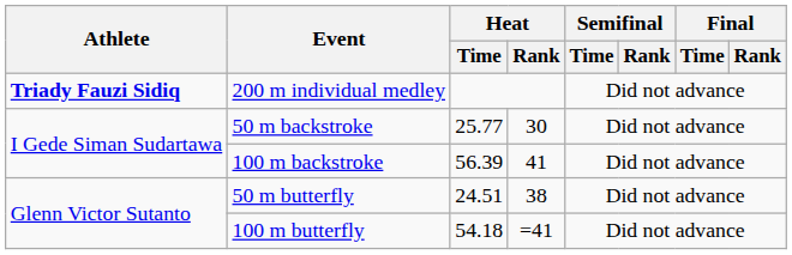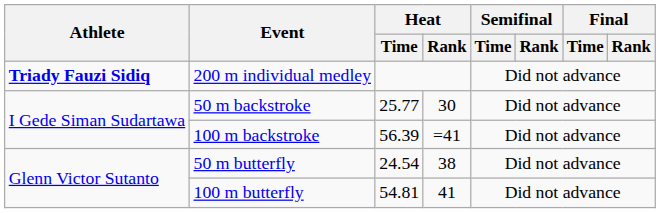 <table class=wikitable style="font-size:90%">
 <tr>
 <th rowspan="2">Athlete</th>
 <th rowspan="2">Event</th>
 <th colspan="2">Heat</th>
 <th colspan="2">Semifinal</th>
 <th colspan="2">Final</th>
 </tr>
 <tr style="font-size:95%">
 <th>Time</th>
 <th>Rank</th>
 <th>Time</th>
 <th>Rank</th>
 <th>Time</th>
 <th>Rank</th>
 </tr>
 <tr align=center>
 <td align=left><strong><a href='#'>Triady Fauzi Sidiq</a></strong></td>
 <td align=left><a href='#'>200 m individual medley</a></td>
 <td colspan=2></td>
 <td colspan=4>Did not advance</td>
 </tr>
 <tr align=center>
 <td align=left rowspan=2><a href='#'>I Gede Siman Sudartawa</a></td>
 <td align=left><a href='#'>50 m backstroke</a></td>
 <td>25.77</td>
 <td>30</td>
 <td colspan=4>Did not advance</td>
 </tr>
 <tr align=center>
 <td align=left><a href='#'>100 m backstroke</a></td>
 <td>56.39</td>
-<td>41</td>
+<td>=41</td>
 <td colspan=4>Did not advance</td>
 </tr>
 <tr align=center>
 <td align=left rowspan=2><a href='#'>Glenn Victor Sutanto</a></td>
 <td align=left><a href='#'>50 m butterfly</a></td>
-<td>24.51</td>
+<td>24.54</td>
 <td>38</td>
 <td colspan=4>Did not advance</td>
 </tr>
 <tr align=center>
 <td align=left><a href='#'>100 m butterfly</a></td>
-<td>54.18</td>
-<td>=41</td>
+<td>54.81</td>
+<td>41</td>
 <td colspan=4>Did not advance</td>
 </tr>
 </table>
